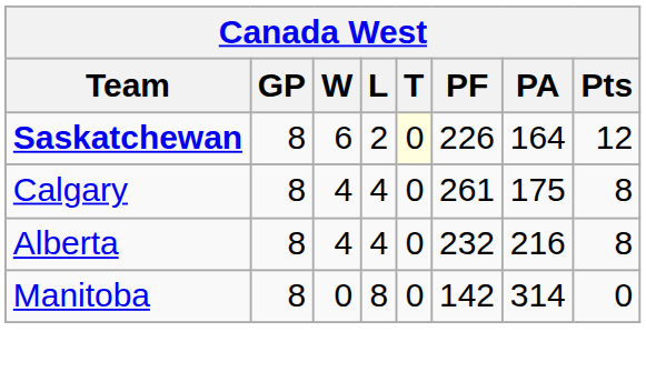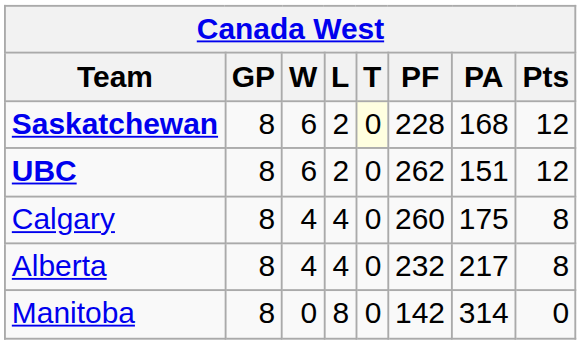 <table class="wikitable" align="left">
 <tr>
 <th colspan="8"><a href='#'>Canada West</a></th>
 </tr>
 <tr>
 <th>Team</th>
 <th>GP</th>
 <th>W</th>
 <th>L</th>
 <th>T</th>
 <th>PF</th>
 <th>PA</th>
 <th>Pts</th>
 </tr>
 <tr align="right">
 <td align="left"><strong><a href='#'>Saskatchewan</a></strong></td>
 <td>8</td>
 <td>6</td>
 <td>2</td>
 <td style="background: lightyellow;">0</td>
-<td>226</td>
-<td>164</td>
+<td>228</td>
+<td>168</td>
+<td>12</td>
+</tr>
+<tr align="right">
+<td align="left"><strong><a href='#'>UBC</a></strong></td>
+<td>8</td>
+<td>6</td>
+<td>2</td>
+<td>0</td>
+<td>262</td>
+<td>151</td>
 <td>12</td>
 </tr>
 <tr align="right">
 <td align="left"><a href='#'>Calgary</a></td>
 <td>8</td>
 <td>4</td>
 <td>4</td>
 <td>0</td>
-<td>261</td>
+<td>260</td>
 <td>175</td>
 <td>8</td>
 </tr>
 <tr align="right">
 <td align="left"><a href='#'>Alberta</a></td>
 <td>8</td>
 <td>4</td>
 <td>4</td>
 <td>0</td>
 <td>232</td>
-<td>216</td>
+<td>217</td>
 <td>8</td>
 </tr>
 <tr align="right">
 <td align="left"><a href='#'>Manitoba</a></td>
 <td>8</td>
 <td>0</td>
 <td>8</td>
 <td>0</td>
 <td>142</td>
 <td>314</td>
 <td>0</td>
 </tr>
 </table>
